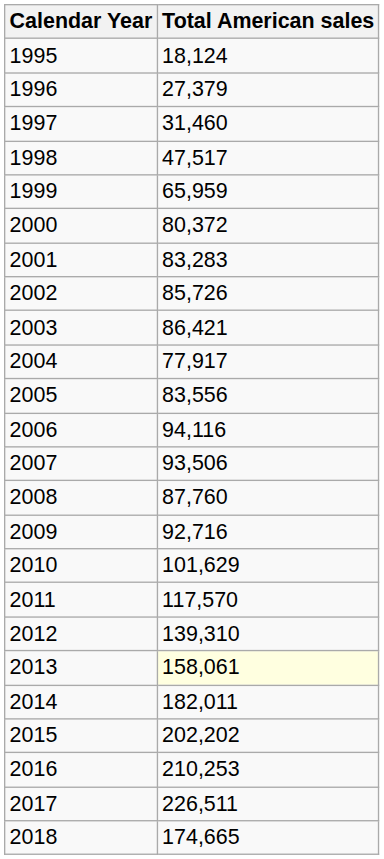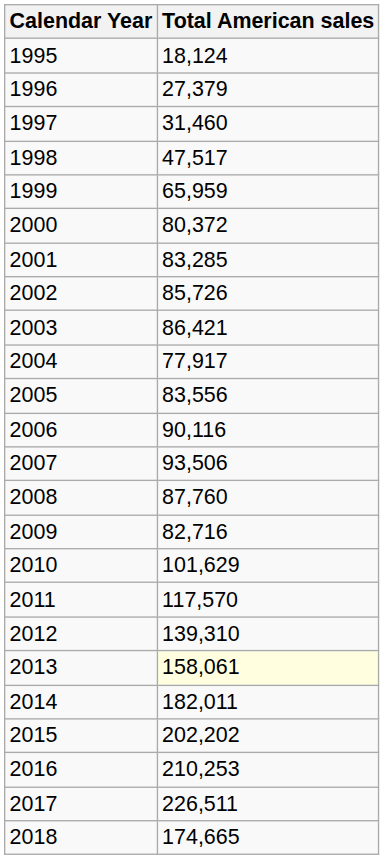 <table class="wikitable">
 <tr>
 <th>Calendar Year</th>
 <th>Total American sales</th>
 </tr>
 <tr>
 <td>1995</td>
 <td>18,124</td>
 </tr>
 <tr>
 <td>1996</td>
 <td>27,379</td>
 </tr>
 <tr>
 <td>1997</td>
 <td>31,460</td>
 </tr>
 <tr>
 <td>1998</td>
 <td>47,517</td>
 </tr>
 <tr>
 <td>1999</td>
 <td>65,959</td>
 </tr>
 <tr>
 <td>2000</td>
 <td>80,372</td>
 </tr>
 <tr>
 <td>2001</td>
-<td>83,283</td>
+<td>83,285</td>
 </tr>
 <tr>
 <td>2002</td>
 <td>85,726</td>
 </tr>
 <tr>
 <td>2003</td>
 <td>86,421</td>
 </tr>
 <tr>
 <td>2004</td>
 <td>77,917</td>
 </tr>
 <tr>
 <td>2005</td>
 <td>83,556</td>
 </tr>
 <tr>
 <td>2006</td>
-<td>94,116</td>
+<td>90,116</td>
 </tr>
 <tr>
 <td>2007</td>
 <td>93,506</td>
 </tr>
 <tr>
 <td>2008</td>
 <td>87,760</td>
 </tr>
 <tr>
 <td>2009</td>
-<td>92,716</td>
+<td>82,716</td>
 </tr>
 <tr>
 <td>2010</td>
 <td>101,629</td>
 </tr>
 <tr>
 <td>2011</td>
 <td>117,570</td>
 </tr>
 <tr>
 <td>2012</td>
 <td>139,310</td>
 </tr>
 <tr>
 <td>2013</td>
 <td style="background: lightyellow;">158,061</td>
 </tr>
 <tr>
 <td>2014</td>
 <td>182,011</td>
 </tr>
 <tr>
 <td>2015</td>
 <td>202,202</td>
 </tr>
 <tr>
 <td>2016</td>
 <td>210,253</td>
 </tr>
 <tr>
 <td>2017</td>
 <td>226,511</td>
 </tr>
 <tr>
 <td>2018</td>
 <td>174,665</td>
 </tr>
 </table>
